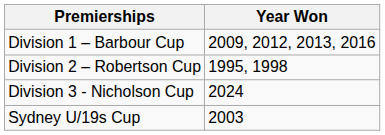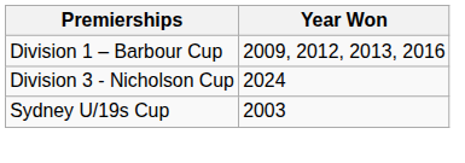 <table class="wikitable">
 <tr>
 <th>Premierships</th>
 <th>Year Won</th>
 </tr>
 <tr>
 <td>Division 1 – Barbour Cup</td>
 <td>2009, 2012, 2013, 2016</td>
 </tr>
 <tr>
-<td>Division 2 – Robertson Cup</td>
-<td>1995, 1998</td>
-</tr>
-<tr>
 <td>Division 3 - Nicholson Cup</td>
 <td>2024</td>
 </tr>
 <tr>
 <td>Sydney U/19s Cup</td>
 <td>2003</td>
 </tr>
 </table>
